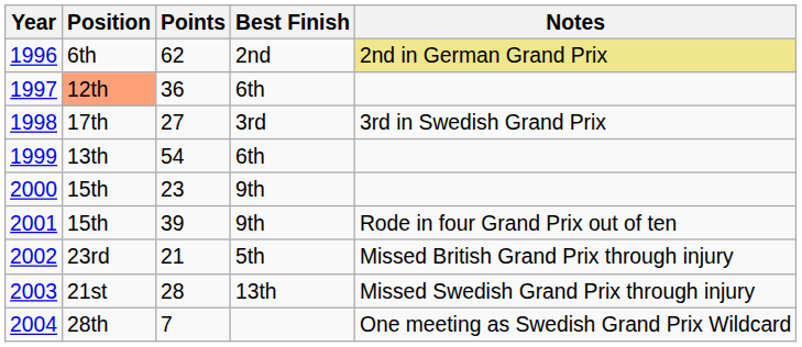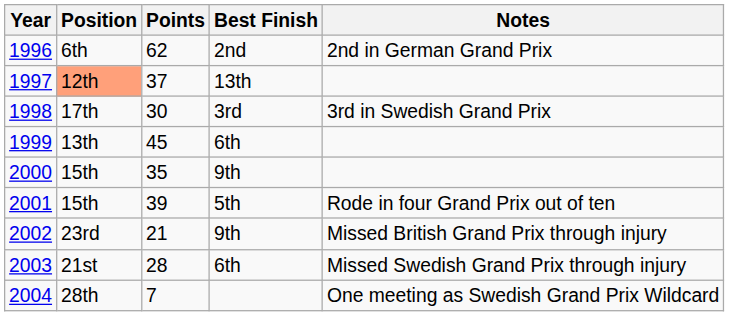 <table class="wikitable" style="font-size: 95%;">
 <tr>
 <th>Year</th>
 <th>Position</th>
 <th>Points</th>
 <th>Best Finish</th>
 <th>Notes</th>
 </tr>
 <tr>
 <td><a href='#'>1996</a></td>
 <td>6th</td>
 <td>62</td>
 <td>2nd</td>
-<td style="background: khaki;">2nd in German Grand Prix</td>
+<td>2nd in German Grand Prix</td>
 </tr>
 <tr>
 <td><a href='#'>1997</a></td>
 <td style="background: lightsalmon;">12th</td>
-<td>36</td>
-<td>6th</td>
+<td>37</td>
+<td>13th</td>
 <td></td>
 </tr>
 <tr>
 <td><a href='#'>1998</a></td>
 <td>17th</td>
-<td>27</td>
+<td>30</td>
 <td>3rd</td>
 <td>3rd in Swedish Grand Prix</td>
 </tr>
 <tr>
 <td><a href='#'>1999</a></td>
 <td>13th</td>
-<td>54</td>
+<td>45</td>
 <td>6th</td>
 <td></td>
 </tr>
 <tr>
 <td><a href='#'>2000</a></td>
 <td>15th</td>
-<td>23</td>
+<td>35</td>
 <td>9th</td>
 <td></td>
 </tr>
 <tr>
 <td><a href='#'>2001</a></td>
 <td>15th</td>
 <td>39</td>
-<td>9th</td>
+<td>5th</td>
 <td>Rode in four Grand Prix out of ten</td>
 </tr>
 <tr>
 <td><a href='#'>2002</a></td>
 <td>23rd</td>
 <td>21</td>
-<td>5th</td>
+<td>9th</td>
 <td>Missed British Grand Prix through injury</td>
 </tr>
 <tr>
 <td><a href='#'>2003</a></td>
 <td>21st</td>
 <td>28</td>
-<td>13th</td>
+<td>6th</td>
 <td>Missed Swedish Grand Prix through injury</td>
 </tr>
 <tr>
 <td><a href='#'>2004</a></td>
 <td>28th</td>
 <td>7</td>
 <td></td>
 <td>One meeting as Swedish Grand Prix Wildcard</td>
 </tr>
 </table>
